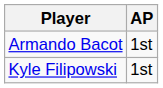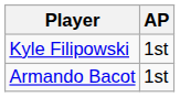 <table class="wikitable" style="white-space:nowrap; font-size:90%;">
 <tr>
 <th>Player</th>
 <th>AP</th>
 </tr>
 <tr>
+<td><a href='#'>Kyle Filipowski</a></td>
+<td>1st</td>
+</tr>
+<tr>
 <td><a href='#'>Armando Bacot</a></td>
 <td>1st</td>
 </tr>
-<tr>
-<td><a href='#'>Kyle Filipowski</a></td>
-<td>1st</td>
-</tr>
 </table>
